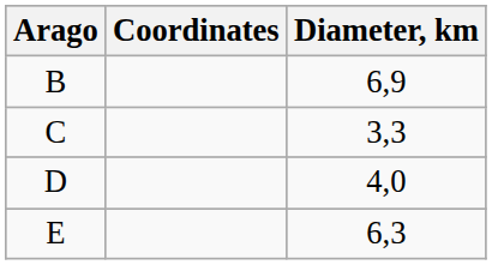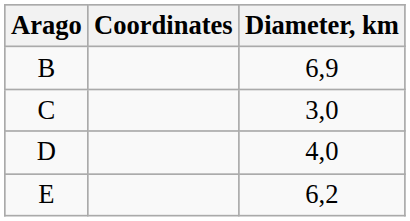 <table class="wikitable" style="text-align:center">
 <tr>
 <th>Arago</th>
 <th class="unsortable">Coordinates</th>
 <th>Diameter, km</th>
 </tr>
 <tr>
 <td>B</td>
 <td></td>
 <td>6,9</td>
 </tr>
 <tr>
 <td>C</td>
 <td></td>
-<td>3,3</td>
+<td>3,0</td>
 </tr>
 <tr>
 <td>D</td>
 <td></td>
 <td>4,0</td>
 </tr>
 <tr>
 <td>E</td>
 <td></td>
-<td>6,3</td>
+<td>6,2</td>
 </tr>
 </table>
